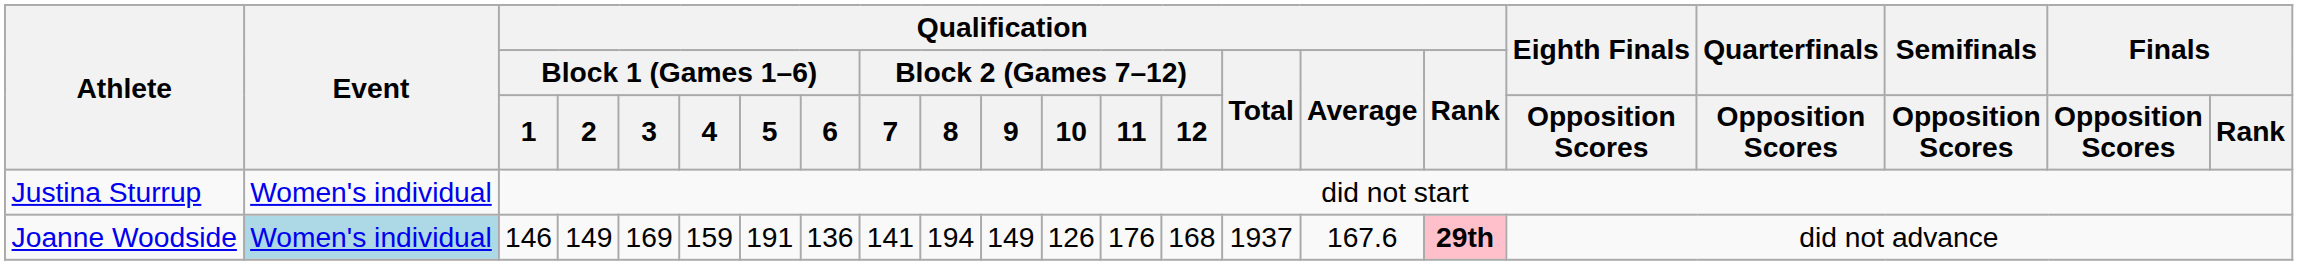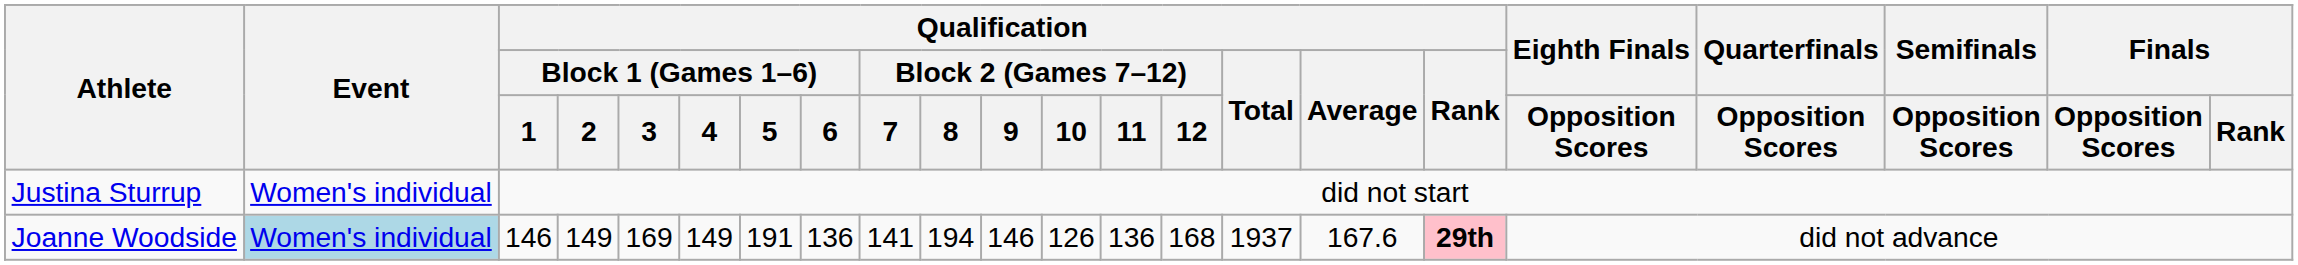 <table class="wikitable" border="1" style="font-size:90%">
 <tr>
 <th rowspan=3>Athlete</th>
 <th rowspan=3>Event</th>
 <th colspan=15>Qualification</th>
 <th rowspan=2>Eighth Finals</th>
 <th rowspan=2>Quarterfinals</th>
 <th rowspan=2>Semifinals</th>
 <th rowspan=2 colspan=2>Finals</th>
 </tr>
 <tr>
 <th colspan=6>Block 1 (Games 1–6)</th>
 <th colspan=6>Block 2 (Games 7–12)</th>
 <th rowspan=2>Total</th>
 <th rowspan=2>Average</th>
 <th rowspan=2>Rank</th>
 </tr>
 <tr>
 <th>1</th>
 <th>2</th>
 <th>3</th>
 <th>4</th>
 <th>5</th>
 <th>6</th>
 <th>7</th>
 <th>8</th>
 <th>9</th>
 <th>10</th>
 <th>11</th>
 <th>12</th>
 <th>Opposition<br>Scores</th>
 <th>Opposition<br>Scores</th>
 <th>Opposition<br>Scores</th>
 <th>Opposition<br>Scores</th>
 <th>Rank</th>
 </tr>
 <tr>
 <td><a href='#'>Justina Sturrup</a></td>
 <td><a href='#'>Women's individual</a></td>
 <td align=center colspan=20>did not start</td>
 </tr>
 <tr>
 <td><a href='#'>Joanne Woodside</a></td>
 <td style="background: lightblue;"><a href='#'>Women's individual</a></td>
 <td align=center>146</td>
 <td align=center>149</td>
 <td align=center>169</td>
-<td align=center>159</td>
+<td align=center>149</td>
 <td align=center>191</td>
 <td align=center>136</td>
 <td align=center>141</td>
 <td align=center>194</td>
-<td align=center>149</td>
+<td align=center>146</td>
 <td align=center>126</td>
-<td align=center>176</td>
+<td align=center>136</td>
 <td align=center>168</td>
 <td align=center>1937</td>
 <td align=center>167.6</td>
 <td align=center style="background: pink;"><strong>29th</strong></td>
 <td align=center colspan=5>did not advance</td>
 </tr>
 </table>
